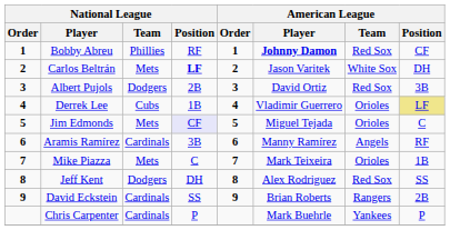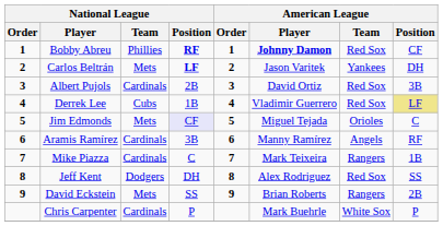 <table class="wikitable" style="font-size: 100%; text-align:center;">
 <tr>
 <th colspan="4">National League</th>
 <th colspan="4">American League</th>
 </tr>
 <tr>
 <th>Order</th>
 <th>Player</th>
 <th>Team</th>
 <th>Position</th>
 <th>Order</th>
 <th>Player</th>
 <th>Team</th>
 <th>Position</th>
 </tr>
 <tr>
 <td><strong>1</strong></td>
 <td><a href='#'>Bobby Abreu</a></td>
 <td><a href='#'>Phillies</a></td>
-<td><a href='#'>RF</a></td>
+<td><strong><a href='#'>RF</a></strong></td>
 <td><strong>1</strong></td>
 <td><strong><a href='#'>Johnny Damon</a></strong></td>
 <td><a href='#'>Red Sox</a></td>
 <td><a href='#'>CF</a></td>
 </tr>
 <tr>
 <td><strong>2</strong></td>
 <td><a href='#'>Carlos Beltrán</a></td>
 <td><a href='#'>Mets</a></td>
 <td><strong><a href='#'>LF</a></strong></td>
 <td><strong>2</strong></td>
 <td><a href='#'>Jason Varitek</a></td>
-<td><a href='#'>White Sox</a></td>
+<td><a href='#'>Yankees</a></td>
 <td><a href='#'>DH</a></td>
 </tr>
 <tr>
 <td><strong>3</strong></td>
 <td><a href='#'>Albert Pujols</a></td>
-<td><a href='#'>Dodgers</a></td>
+<td><a href='#'>Cardinals</a></td>
 <td><a href='#'>2B</a></td>
 <td><strong>3</strong></td>
 <td><a href='#'>David Ortiz</a></td>
 <td><a href='#'>Red Sox</a></td>
 <td><a href='#'>3B</a></td>
 </tr>
 <tr>
 <td><strong>4</strong></td>
 <td><a href='#'>Derrek Lee</a></td>
 <td><a href='#'>Cubs</a></td>
 <td><a href='#'>1B</a></td>
 <td><strong>4</strong></td>
 <td><a href='#'>Vladimir Guerrero</a></td>
-<td><a href='#'>Orioles</a></td>
+<td><a href='#'>Red Sox</a></td>
 <td style="background: khaki;"><a href='#'>LF</a></td>
 </tr>
 <tr>
 <td><strong>5</strong></td>
 <td><a href='#'>Jim Edmonds</a></td>
 <td><a href='#'>Mets</a></td>
 <td style="background: lavender;"><a href='#'>CF</a></td>
 <td><strong>5</strong></td>
 <td><a href='#'>Miguel Tejada</a></td>
 <td><a href='#'>Orioles</a></td>
 <td><a href='#'>C</a></td>
 </tr>
 <tr>
 <td><strong>6</strong></td>
 <td><a href='#'>Aramis Ramírez</a></td>
 <td><a href='#'>Cardinals</a></td>
 <td><a href='#'>3B</a></td>
 <td><strong>6</strong></td>
 <td><a href='#'>Manny Ramírez</a></td>
 <td><a href='#'>Angels</a></td>
 <td><a href='#'>RF</a></td>
 </tr>
 <tr>
 <td><strong>7</strong></td>
 <td><a href='#'>Mike Piazza</a></td>
-<td><a href='#'>Mets</a></td>
+<td><a href='#'>Cardinals</a></td>
 <td><a href='#'>C</a></td>
 <td><strong>7</strong></td>
 <td><a href='#'>Mark Teixeira</a></td>
-<td><a href='#'>Orioles</a></td>
+<td><a href='#'>Rangers</a></td>
 <td><a href='#'>1B</a></td>
 </tr>
 <tr>
 <td><strong>8</strong></td>
 <td><a href='#'>Jeff Kent</a></td>
 <td><a href='#'>Dodgers</a></td>
 <td><a href='#'>DH</a></td>
 <td><strong>8</strong></td>
 <td><a href='#'>Alex Rodriguez</a></td>
 <td><a href='#'>Red Sox</a></td>
 <td><a href='#'>SS</a></td>
 </tr>
 <tr>
 <td><strong>9</strong></td>
 <td><a href='#'>David Eckstein</a></td>
-<td><a href='#'>Cardinals</a></td>
+<td><a href='#'>Mets</a></td>
 <td><a href='#'>SS</a></td>
 <td><strong>9</strong></td>
 <td><a href='#'>Brian Roberts</a></td>
 <td><a href='#'>Rangers</a></td>
 <td><a href='#'>2B</a></td>
 </tr>
 <tr>
 <td></td>
 <td><a href='#'>Chris Carpenter</a></td>
 <td><a href='#'>Cardinals</a></td>
 <td><a href='#'>P</a></td>
 <td></td>
 <td><a href='#'>Mark Buehrle</a></td>
-<td><a href='#'>Yankees</a></td>
+<td><a href='#'>White Sox</a></td>
 <td><a href='#'>P</a></td>
 </tr>
 <tr>
 </tr>
 </table>
